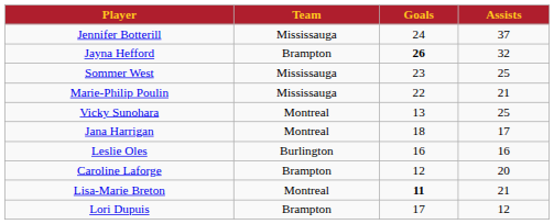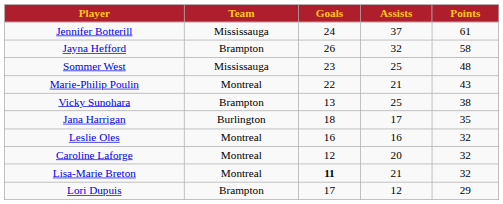 <table class="wikitable" width="80%">
 <tr align="center" style=" background:#AF1E2D;color:#FFC61E;">
 <td><strong>Player</strong></td>
 <td><strong>Team</strong></td>
 <td><strong>Goals</strong></td>
 <td><strong>Assists</strong></td>
+<td><strong>Points</strong></td>
 </tr>
 <tr align="center" bgcolor="">
 <td><a href='#'>Jennifer Botterill</a></td>
 <td>Mississauga</td>
 <td>24</td>
 <td>37</td>
+<td>61</td>
 </tr>
 <tr align="center" bgcolor="">
 <td><a href='#'>Jayna Hefford</a></td>
 <td>Brampton</td>
-<td><strong>26</strong></td>
+<td>26</td>
 <td>32</td>
+<td>58</td>
 </tr>
 <tr align="center" bgcolor="">
 <td><a href='#'>Sommer West</a></td>
 <td>Mississauga</td>
 <td>23</td>
 <td>25</td>
+<td>48</td>
 </tr>
 <tr align="center" bgcolor="">
 <td><a href='#'>Marie-Philip Poulin</a></td>
-<td>Mississauga</td>
+<td>Montreal</td>
 <td>22</td>
 <td>21</td>
+<td>43</td>
 </tr>
 <tr align="center" bgcolor="">
 <td><a href='#'>Vicky Sunohara</a></td>
-<td>Montreal</td>
+<td>Brampton</td>
 <td>13</td>
 <td>25</td>
+<td>38</td>
 </tr>
 <tr align="center" bgcolor="">
 <td><a href='#'>Jana Harrigan</a></td>
-<td>Montreal</td>
+<td>Burlington</td>
 <td>18</td>
 <td>17</td>
+<td>35</td>
 </tr>
 <tr align="center" bgcolor="">
 <td><a href='#'>Leslie Oles</a></td>
-<td>Burlington</td>
+<td>Montreal</td>
 <td>16</td>
 <td>16</td>
+<td>32</td>
 </tr>
 <tr align="center" bgcolor="">
 <td><a href='#'>Caroline Laforge</a></td>
-<td>Brampton</td>
+<td>Montreal</td>
 <td>12</td>
 <td>20</td>
+<td>32</td>
 </tr>
 <tr align="center" bgcolor="">
 <td><a href='#'>Lisa-Marie Breton</a></td>
 <td>Montreal</td>
 <td><strong>11</strong></td>
 <td>21</td>
+<td>32</td>
 </tr>
 <tr align="center" bgcolor="">
 <td><a href='#'>Lori Dupuis</a></td>
 <td>Brampton</td>
 <td>17</td>
 <td>12</td>
+<td>29</td>
 </tr>
 </table>
